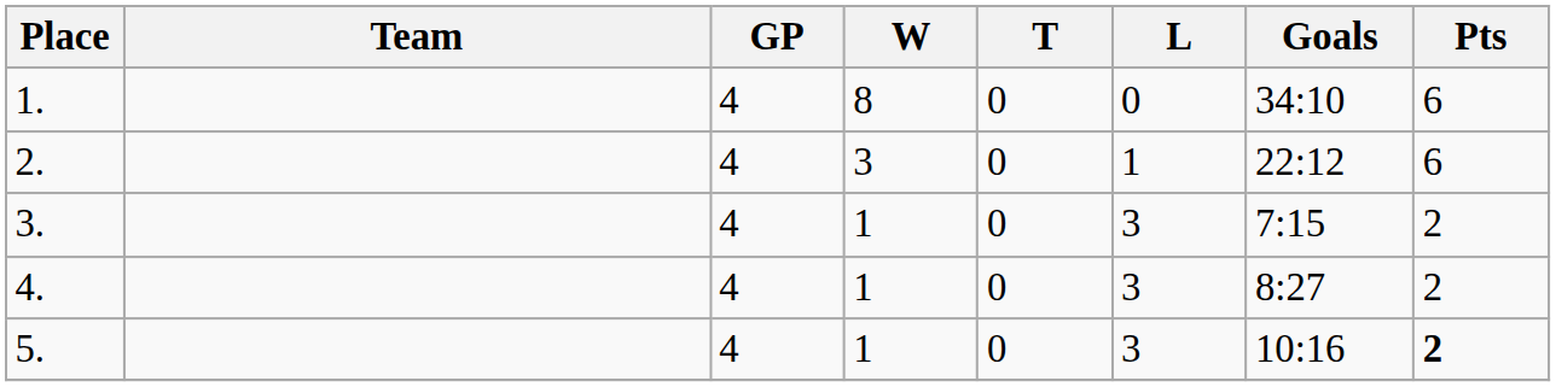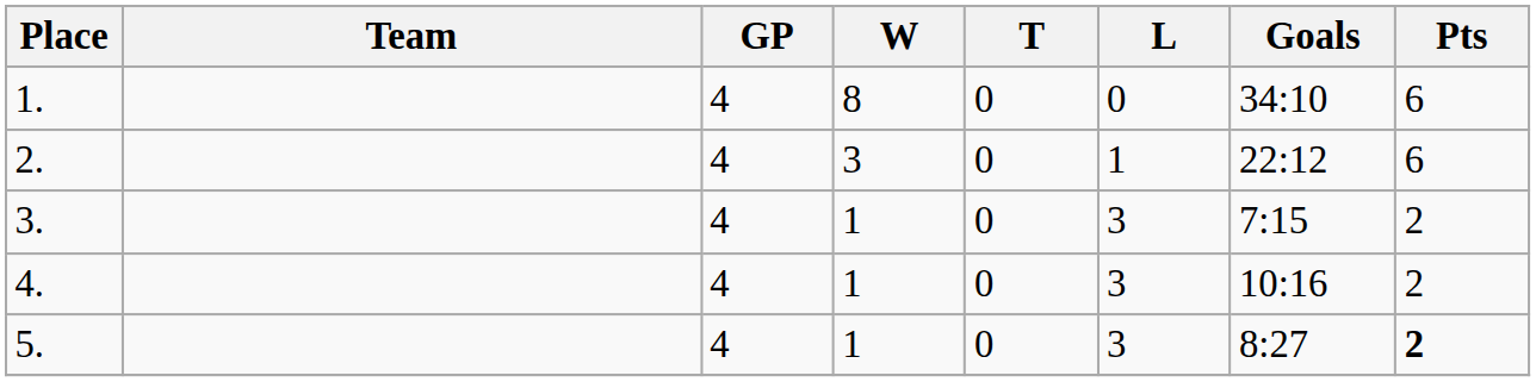 <table class="wikitable width:55%; font-size:95%">
 <tr>
 <th width="7%">Place</th>
 <th width="35%">Team</th>
 <th width="8%">GP</th>
 <th width="8%">W</th>
 <th width="8%">T</th>
 <th width="8%">L</th>
 <th width="10%">Goals</th>
 <th width="8%">Pts</th>
 </tr>
 <tr>
 <td>1.</td>
 <td style="text-align:left"></td>
 <td>4</td>
 <td>8</td>
 <td>0</td>
 <td>0</td>
 <td>34:10</td>
 <td>6</td>
 </tr>
 <tr>
 <td>2.</td>
 <td style="text-align:left"></td>
 <td>4</td>
 <td>3</td>
 <td>0</td>
 <td>1</td>
 <td>22:12</td>
 <td>6</td>
 </tr>
 <tr>
 <td>3.</td>
 <td style="text-align:left"></td>
 <td>4</td>
 <td>1</td>
 <td>0</td>
 <td>3</td>
 <td>7:15</td>
 <td>2</td>
 </tr>
 <tr>
 <td>4.</td>
 <td style="text-align:left"></td>
 <td>4</td>
 <td>1</td>
 <td>0</td>
 <td>3</td>
-<td>8:27</td>
+<td>10:16</td>
 <td>2</td>
 </tr>
 <tr>
 <td>5.</td>
 <td style="text-align:left"></td>
 <td>4</td>
 <td>1</td>
 <td>0</td>
 <td>3</td>
-<td>10:16</td>
+<td>8:27</td>
 <td><strong>2</strong></td>
 </tr>
 <tr>
 </tr>
 </table>
